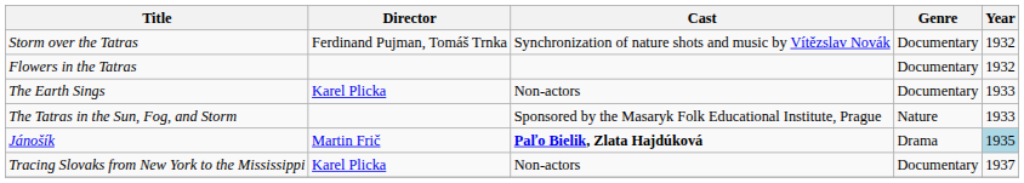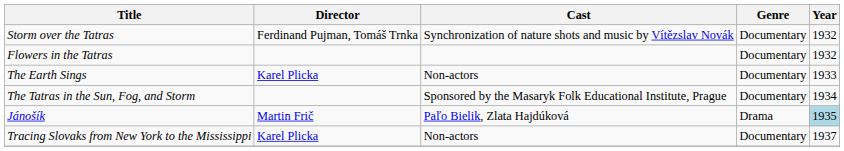 <table class="wikitable" style="font-size: 95%;">
 <tr>
 <th>Title</th>
 <th>Director</th>
 <th>Cast</th>
 <th>Genre</th>
 <th>Year</th>
 </tr>
 <tr>
 <td><em>Storm over the Tatras</em></td>
 <td>Ferdinand Pujman, Tomáš Trnka</td>
 <td>Synchronization of nature shots and music by <a href='#'>Vítězslav Novák</a></td>
 <td>Documentary</td>
 <td>1932</td>
 </tr>
 <tr>
 <td><em>Flowers in the Tatras</em></td>
 <td></td>
 <td></td>
 <td>Documentary</td>
 <td>1932</td>
 </tr>
 <tr>
 <td><em>The Earth Sings</em></td>
 <td><a href='#'>Karel Plicka</a></td>
 <td>Non-actors</td>
 <td>Documentary</td>
 <td>1933</td>
 </tr>
 <tr>
 <td><em>The Tatras in the Sun, Fog, and Storm</em></td>
 <td></td>
 <td>Sponsored by the Masaryk Folk Educational Institute, Prague</td>
-<td>Nature</td>
-<td>1933</td>
+<td>Documentary</td>
+<td>1934</td>
 </tr>
 <tr>
 <td><em><a href='#'>Jánošík</a></em></td>
 <td><a href='#'>Martin Frič</a></td>
-<td><strong><a href='#'>Paľo Bielik</a>, Zlata Hajdúková</strong></td>
+<td><a href='#'>Paľo Bielik</a>, Zlata Hajdúková</td>
 <td>Drama</td>
 <td style="background: lightblue;">1935</td>
 </tr>
 <tr>
 <td><em>Tracing Slovaks from New York to the Mississippi</em></td>
 <td><a href='#'>Karel Plicka</a></td>
 <td>Non-actors</td>
 <td>Documentary</td>
 <td>1937</td>
 </tr>
 <tr>
 </tr>
 </table>
